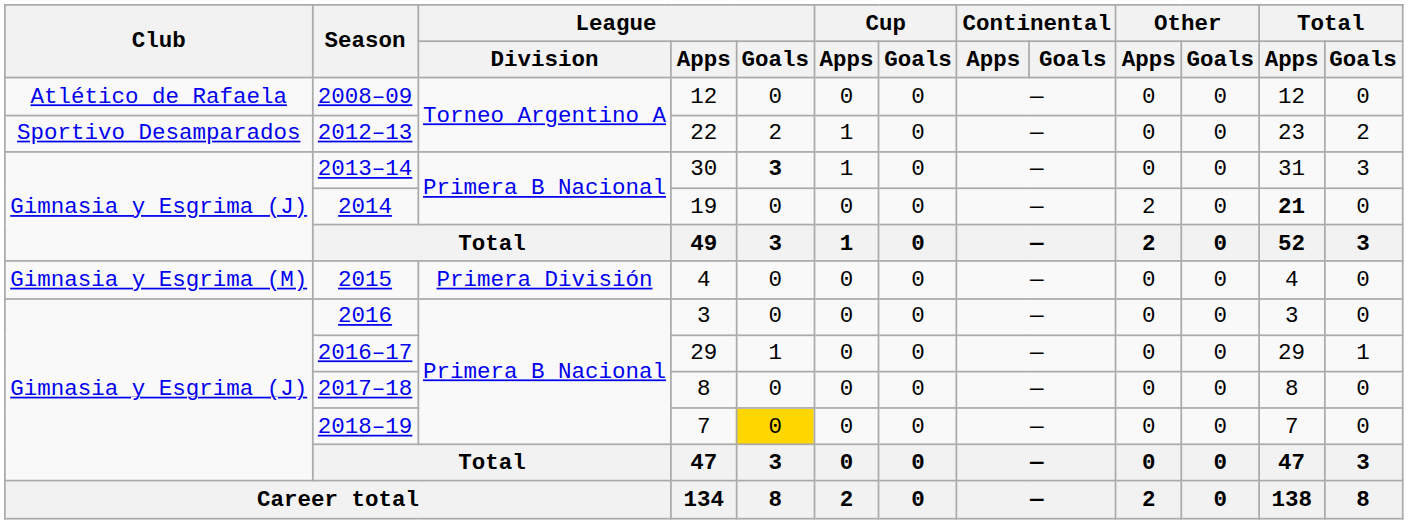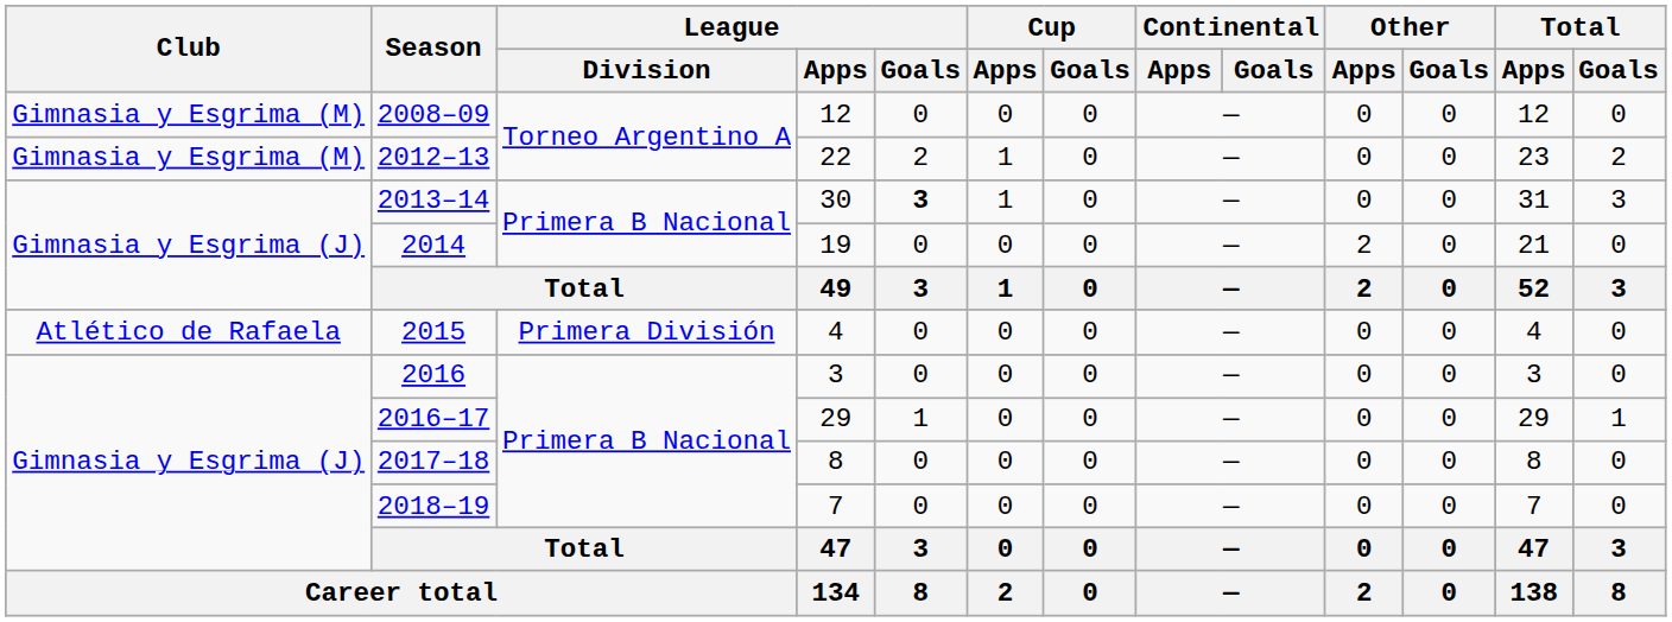 <table class="wikitable" style="text-align:center">
 <tr>
 <th rowspan="2">Club</th>
 <th rowspan="2">Season</th>
 <th colspan="3">League</th>
 <th colspan="2">Cup</th>
 <th colspan="2">Continental</th>
 <th colspan="2">Other</th>
 <th colspan="2">Total</th>
 </tr>
 <tr>
 <th>Division</th>
 <th>Apps</th>
 <th>Goals</th>
 <th>Apps</th>
 <th>Goals</th>
 <th>Apps</th>
 <th>Goals</th>
 <th>Apps</th>
 <th>Goals</th>
 <th>Apps</th>
 <th>Goals</th>
 </tr>
 <tr>
-<td rowspan="1"><a href='#'>Atlético de Rafaela</a></td>
+<td rowspan="1"><a href='#'>Gimnasia y Esgrima (M)</a></td>
 <td><a href='#'>2008–09</a></td>
 <td rowspan="2"><a href='#'>Torneo Argentino A</a></td>
 <td>12</td>
 <td>0</td>
 <td>0</td>
 <td>0</td>
 <td colspan="2">—</td>
 <td>0</td>
 <td>0</td>
 <td>12</td>
 <td>0</td>
 </tr>
 <tr>
-<td rowspan="1"><a href='#'>Sportivo Desamparados</a></td>
+<td rowspan="1"><a href='#'>Gimnasia y Esgrima (M)</a></td>
 <td><a href='#'>2012–13</a></td>
 <td>22</td>
 <td>2</td>
 <td>1</td>
 <td>0</td>
 <td colspan="2">—</td>
 <td>0</td>
 <td>0</td>
 <td>23</td>
 <td>2</td>
 </tr>
 <tr>
 <td rowspan="3"><a href='#'>Gimnasia y Esgrima (J)</a></td>
 <td><a href='#'>2013–14</a></td>
 <td rowspan="2"><a href='#'>Primera B Nacional</a></td>
 <td>30</td>
 <td><strong>3</strong></td>
 <td>1</td>
 <td>0</td>
 <td colspan="2">—</td>
 <td>0</td>
 <td>0</td>
 <td>31</td>
 <td>3</td>
 </tr>
 <tr>
 <td><a href='#'>2014</a></td>
 <td>19</td>
 <td>0</td>
 <td>0</td>
 <td>0</td>
 <td colspan="2">—</td>
 <td>2</td>
 <td>0</td>
-<td><strong>21</strong></td>
+<td>21</td>
 <td>0</td>
 </tr>
 <tr>
 <th colspan="2">Total</th>
 <th>49</th>
 <th>3</th>
 <th>1</th>
 <th>0</th>
 <th colspan="2">—</th>
 <th>2</th>
 <th>0</th>
 <th>52</th>
 <th>3</th>
 </tr>
 <tr>
-<td rowspan="1"><a href='#'>Gimnasia y Esgrima (M)</a></td>
+<td rowspan="1"><a href='#'>Atlético de Rafaela</a></td>
 <td><a href='#'>2015</a></td>
 <td rowspan="1"><a href='#'>Primera División</a></td>
 <td>4</td>
 <td>0</td>
 <td>0</td>
 <td>0</td>
 <td colspan="2">—</td>
 <td>0</td>
 <td>0</td>
 <td>4</td>
 <td>0</td>
 </tr>
 <tr>
 <td rowspan="5"><a href='#'>Gimnasia y Esgrima (J)</a></td>
 <td><a href='#'>2016</a></td>
 <td rowspan="4"><a href='#'>Primera B Nacional</a></td>
 <td>3</td>
 <td>0</td>
 <td>0</td>
 <td>0</td>
 <td colspan="2">—</td>
 <td>0</td>
 <td>0</td>
 <td>3</td>
 <td>0</td>
 </tr>
 <tr>
 <td><a href='#'>2016–17</a></td>
 <td>29</td>
 <td>1</td>
 <td>0</td>
 <td>0</td>
 <td colspan="2">—</td>
 <td>0</td>
 <td>0</td>
 <td>29</td>
 <td>1</td>
 </tr>
 <tr>
 <td><a href='#'>2017–18</a></td>
 <td>8</td>
 <td>0</td>
 <td>0</td>
 <td>0</td>
 <td colspan="2">—</td>
 <td>0</td>
 <td>0</td>
 <td>8</td>
 <td>0</td>
 </tr>
 <tr>
 <td><a href='#'>2018–19</a></td>
 <td>7</td>
-<td style="background: gold;">0</td>
+<td>0</td>
 <td>0</td>
 <td>0</td>
 <td colspan="2">—</td>
 <td>0</td>
 <td>0</td>
 <td>7</td>
 <td>0</td>
 </tr>
 <tr>
 <th colspan="2">Total</th>
 <th>47</th>
 <th>3</th>
 <th>0</th>
 <th>0</th>
 <th colspan="2">—</th>
 <th>0</th>
 <th>0</th>
 <th>47</th>
 <th>3</th>
 </tr>
 <tr>
 <th colspan="3">Career total</th>
 <th>134</th>
 <th>8</th>
 <th>2</th>
 <th>0</th>
 <th colspan="2">—</th>
 <th>2</th>
 <th>0</th>
 <th>138</th>
 <th>8</th>
 </tr>
 </table>
